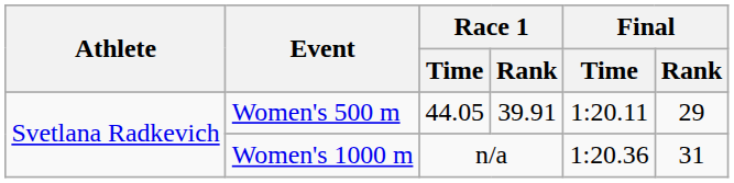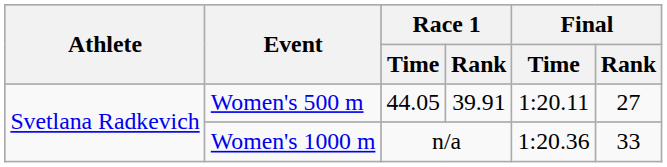 <table class="wikitable" style="font-size:90%">
 <tr>
 <th rowspan="2">Athlete</th>
 <th rowspan="2">Event</th>
 <th colspan="2">Race 1</th>
 <th colspan="2">Final</th>
 </tr>
 <tr>
 <th>Time</th>
 <th>Rank</th>
 <th>Time</th>
 <th>Rank</th>
 </tr>
 <tr>
 <td rowspan=2><a href='#'>Svetlana Radkevich</a></td>
 <td><a href='#'>Women's 500 m</a></td>
 <td align="center">44.05</td>
 <td align="center">39.91</td>
 <td align="center">1:20.11</td>
-<td align="center">29</td>
+<td align="center">27</td>
 </tr>
 <tr>
 <td><a href='#'>Women's 1000 m</a></td>
 <td colspan=2 align="center">n/a</td>
 <td align="center">1:20.36</td>
-<td align="center">31</td>
+<td align="center">33</td>
 </tr>
 </table>
